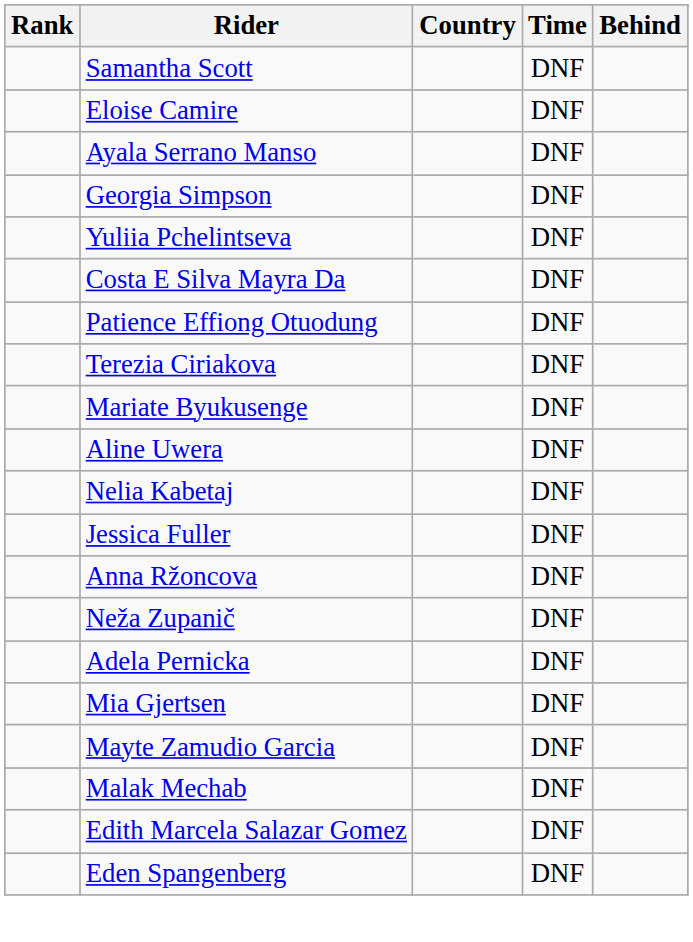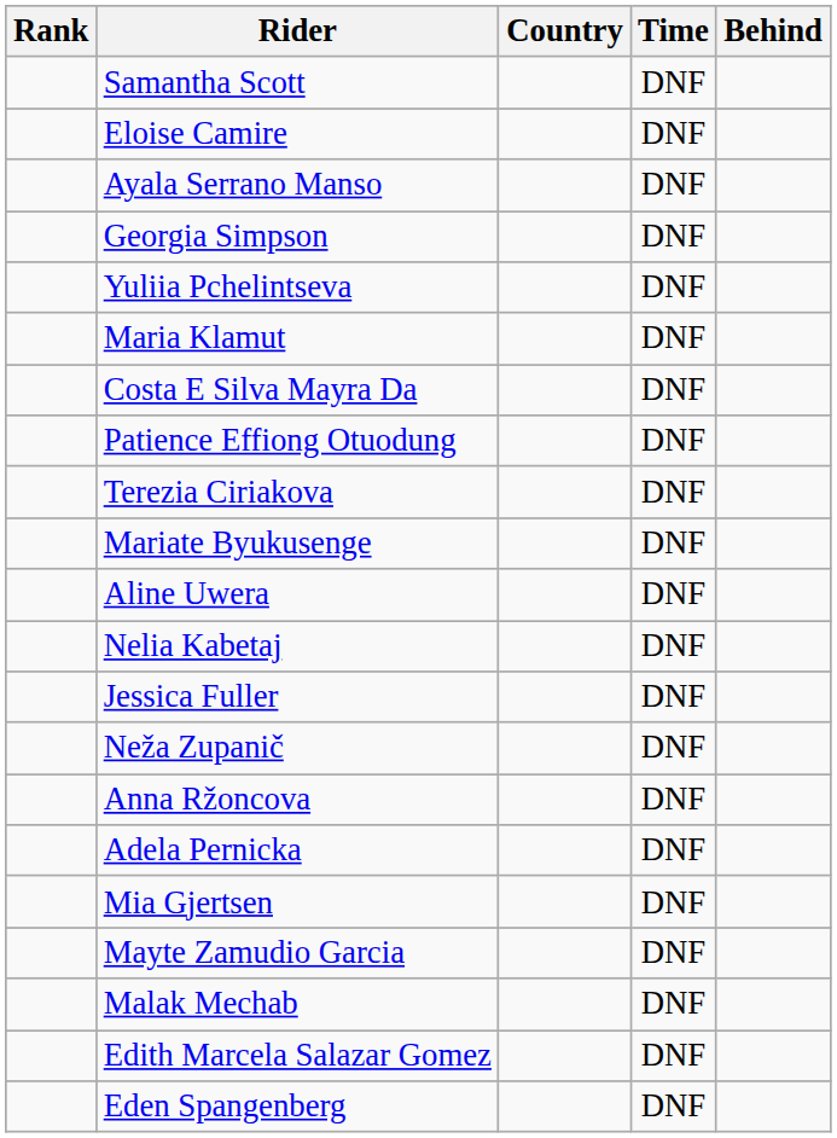 <table class="wikitable sortable" style="text-align: center"">
 <tr>
 <th>Rank</th>
 <th>Rider</th>
 <th>Country</th>
 <th>Time</th>
 <th>Behind</th>
 </tr>
 <tr>
 <td></td>
 <td align=left><a href='#'>Samantha Scott</a></td>
 <td align=left></td>
 <td>DNF</td>
 <td></td>
 </tr>
 <tr>
 <td></td>
 <td align=left><a href='#'>Eloise Camire</a></td>
 <td align=left></td>
 <td>DNF</td>
 <td></td>
 </tr>
 <tr>
 <td></td>
 <td align=left><a href='#'>Ayala Serrano Manso</a></td>
 <td align=left></td>
 <td>DNF</td>
 <td></td>
 </tr>
 <tr>
 <td></td>
 <td align=left><a href='#'>Georgia Simpson</a></td>
 <td align=left></td>
 <td>DNF</td>
 <td></td>
 </tr>
 <tr>
 <td></td>
 <td align=left><a href='#'>Yuliia Pchelintseva</a></td>
+<td align=left></td>
+<td>DNF</td>
+<td></td>
+</tr>
+<tr>
+<td></td>
+<td align=left><a href='#'>Maria Klamut</a></td>
 <td align=left></td>
 <td>DNF</td>
 <td></td>
 </tr>
 <tr>
 <td></td>
 <td align=left><a href='#'>Costa E Silva Mayra Da</a></td>
 <td align=left></td>
 <td>DNF</td>
 <td></td>
 </tr>
 <tr>
 <td></td>
 <td align=left><a href='#'>Patience Effiong Otuodung</a></td>
 <td align=left></td>
 <td>DNF</td>
 <td></td>
 </tr>
 <tr>
 <td></td>
 <td align=left><a href='#'>Terezia Ciriakova</a></td>
 <td align=left></td>
 <td>DNF</td>
 <td></td>
 </tr>
 <tr>
 <td></td>
 <td align=left><a href='#'>Mariate Byukusenge</a></td>
 <td align=left></td>
 <td>DNF</td>
 <td></td>
 </tr>
 <tr>
 <td></td>
 <td align=left><a href='#'>Aline Uwera</a></td>
 <td align=left></td>
 <td>DNF</td>
 <td></td>
 </tr>
 <tr>
 <td></td>
 <td align=left><a href='#'>Nelia Kabetaj</a></td>
 <td align=left></td>
 <td>DNF</td>
 <td></td>
 </tr>
 <tr>
 <td></td>
 <td align=left><a href='#'>Jessica Fuller</a></td>
 <td align=left></td>
 <td>DNF</td>
 <td></td>
 </tr>
 <tr>
 <td></td>
-<td align=left><a href='#'>Anna Ržoncova</a></td>
+<td align=left><a href='#'>Neža Zupanič</a></td>
 <td align=left></td>
 <td>DNF</td>
 <td></td>
 </tr>
 <tr>
 <td></td>
-<td align=left><a href='#'>Neža Zupanič</a></td>
+<td align=left><a href='#'>Anna Ržoncova</a></td>
 <td align=left></td>
 <td>DNF</td>
 <td></td>
 </tr>
 <tr>
 <td></td>
 <td align=left><a href='#'>Adela Pernicka</a></td>
 <td align=left></td>
 <td>DNF</td>
 <td></td>
 </tr>
 <tr>
 <td></td>
 <td align=left><a href='#'>Mia Gjertsen</a></td>
 <td align=left></td>
 <td>DNF</td>
 <td></td>
 </tr>
 <tr>
 <td></td>
 <td align=left><a href='#'>Mayte Zamudio Garcia</a></td>
 <td align=left></td>
 <td>DNF</td>
 <td></td>
 </tr>
 <tr>
 <td></td>
 <td align=left><a href='#'>Malak Mechab</a></td>
 <td align=left></td>
 <td>DNF</td>
 <td></td>
 </tr>
 <tr>
 <td></td>
 <td align=left><a href='#'>Edith Marcela Salazar Gomez</a></td>
 <td align=left></td>
 <td>DNF</td>
 <td></td>
 </tr>
 <tr>
 <td></td>
 <td align=left><a href='#'>Eden Spangenberg</a></td>
 <td align=left></td>
 <td>DNF</td>
 <td></td>
 </tr>
 </table>
